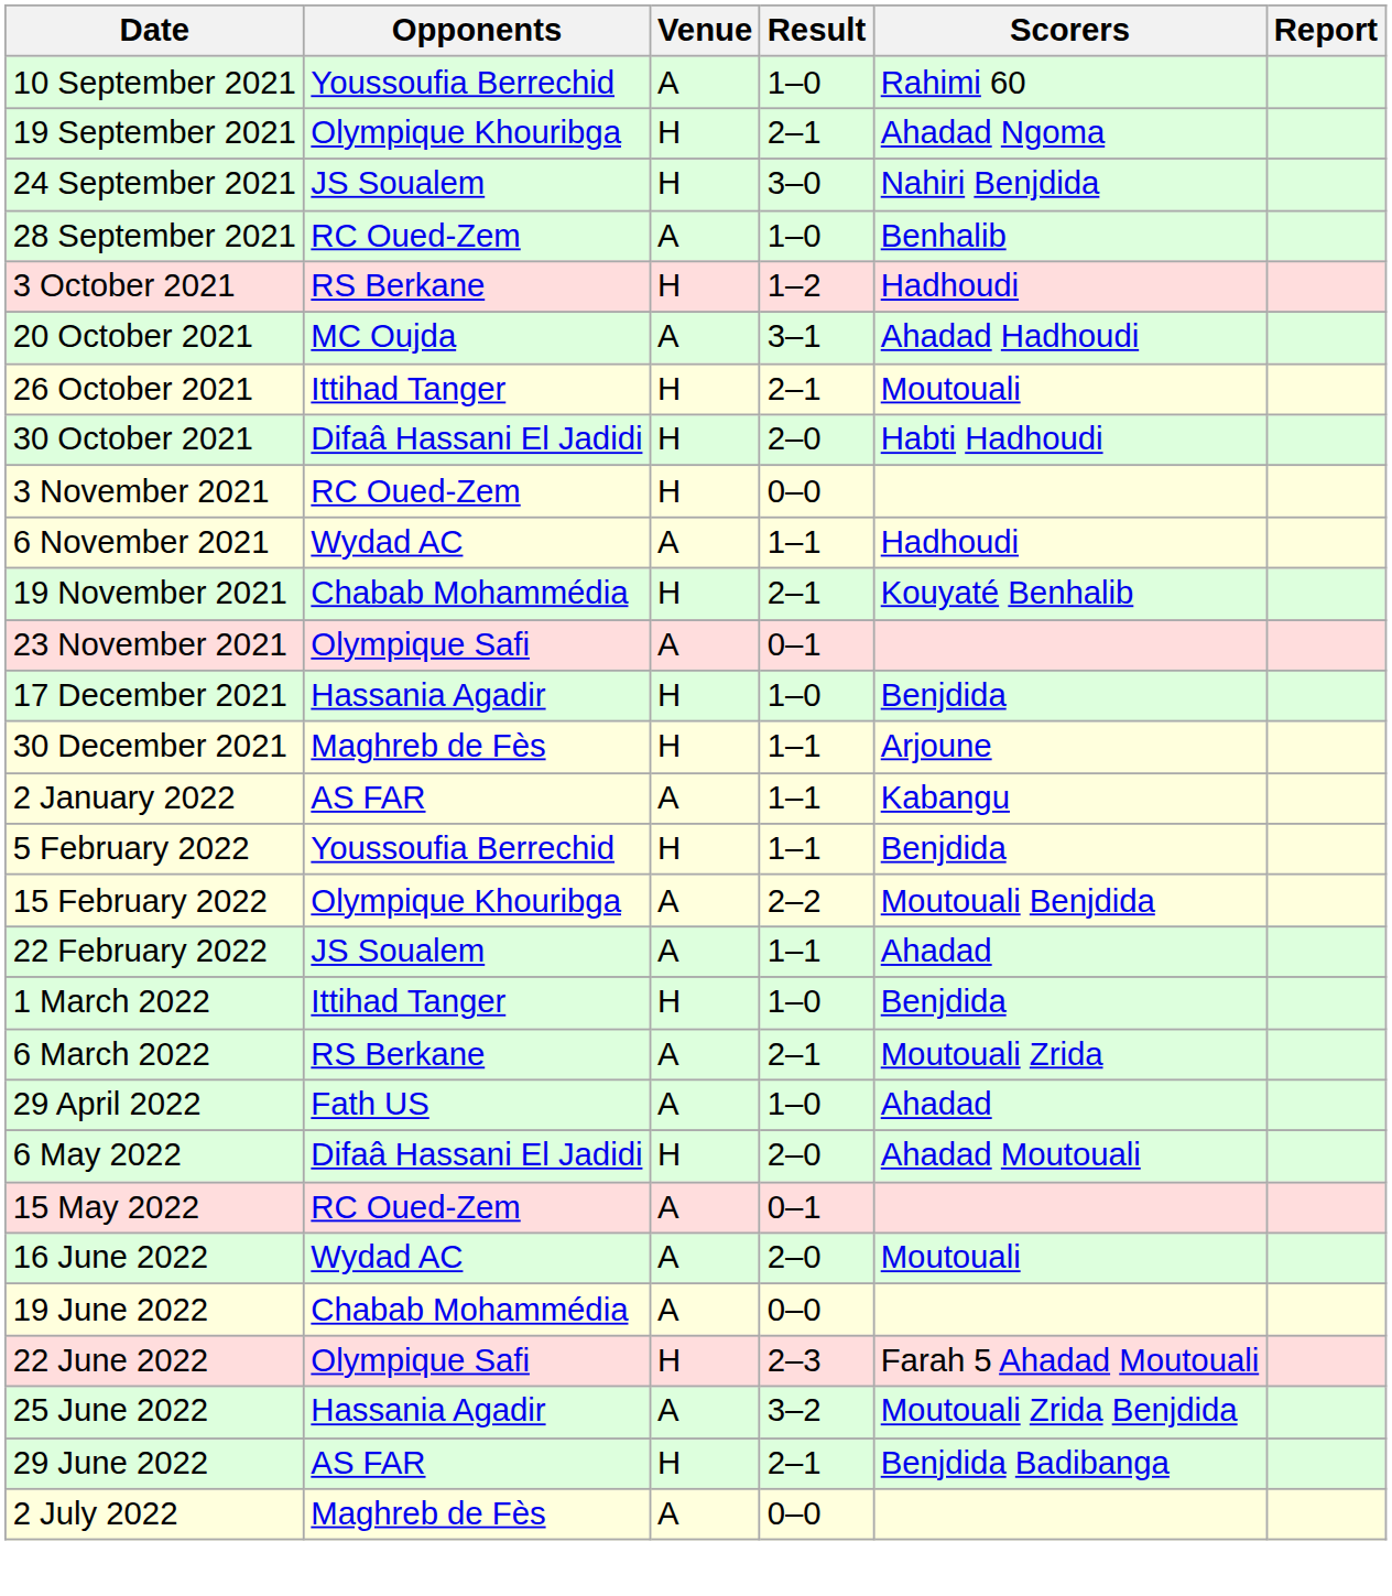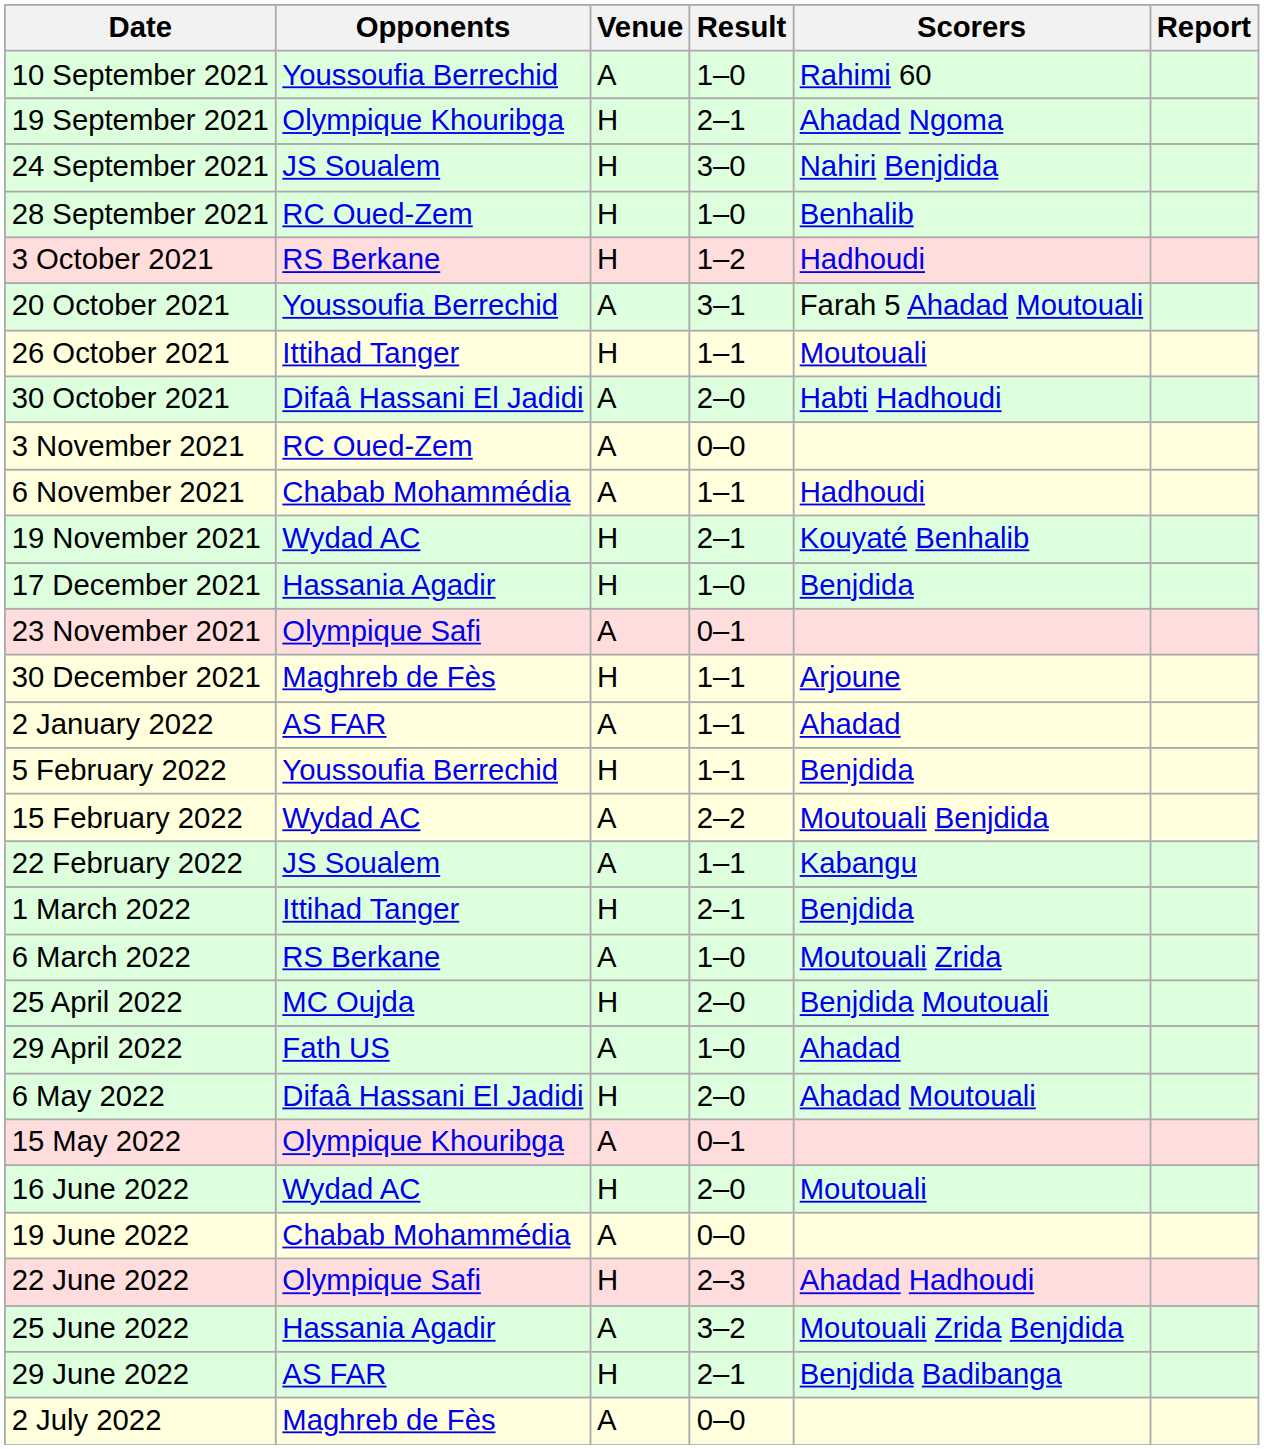 <table class="wikitable">
 <tr>
 <th>Date</th>
 <th>Opponents</th>
 <th>Venue</th>
 <th>Result</th>
 <th>Scorers</th>
 <th>Report</th>
 </tr>
 <tr bgcolor="#ddffdd">
 <td>10 September 2021</td>
 <td><a href='#'>Youssoufia Berrechid</a></td>
 <td>A</td>
 <td>1–0</td>
 <td><a href='#'>Rahimi</a> 60</td>
 <td></td>
 </tr>
 <tr bgcolor="#ddffdd">
 <td>19 September 2021</td>
 <td><a href='#'>Olympique Khouribga</a></td>
 <td>H</td>
 <td>2–1</td>
 <td><a href='#'>Ahadad</a>  <a href='#'>Ngoma</a> </td>
 <td></td>
 </tr>
 <tr bgcolor="#ddffdd">
 <td>24 September 2021</td>
 <td><a href='#'>JS Soualem</a></td>
 <td>H</td>
 <td>3–0</td>
 <td><a href='#'>Nahiri</a>  <a href='#'>Benjdida</a> </td>
 <td></td>
 </tr>
 <tr bgcolor="#ddffdd">
 <td>28 September 2021</td>
 <td><a href='#'>RC Oued-Zem</a></td>
-<td>A</td>
+<td>H</td>
 <td>1–0</td>
 <td><a href='#'>Benhalib</a> </td>
 <td></td>
 </tr>
 <tr bgcolor="#ffdddd">
 <td>3 October 2021</td>
 <td><a href='#'>RS Berkane</a></td>
 <td>H</td>
 <td>1–2</td>
 <td><a href='#'>Hadhoudi</a> </td>
 <td></td>
 </tr>
 <tr bgcolor="#ddffdd">
 <td>20 October 2021</td>
-<td><a href='#'>MC Oujda</a></td>
+<td><a href='#'>Youssoufia Berrechid</a></td>
 <td>A</td>
 <td>3–1</td>
-<td><a href='#'>Ahadad</a>  <a href='#'>Hadhoudi</a> </td>
+<td>Farah 5 <a href='#'>Ahadad</a>  <a href='#'>Moutouali</a> </td>
 <td></td>
 </tr>
 <tr bgcolor="#ffffdd">
 <td>26 October 2021</td>
 <td><a href='#'>Ittihad Tanger</a></td>
 <td>H</td>
-<td>2–1</td>
+<td>1–1</td>
 <td><a href='#'>Moutouali</a> </td>
 <td></td>
 </tr>
 <tr bgcolor="#ddffdd">
 <td>30 October 2021</td>
 <td><a href='#'>Difaâ Hassani El Jadidi</a></td>
-<td>H</td>
+<td>A</td>
 <td>2–0</td>
 <td><a href='#'>Habti</a>  <a href='#'>Hadhoudi</a> </td>
 <td></td>
 </tr>
 <tr bgcolor="#ffffdd">
 <td>3 November 2021</td>
 <td><a href='#'>RC Oued-Zem</a></td>
-<td>H</td>
+<td>A</td>
 <td>0–0</td>
 <td></td>
 <td></td>
 </tr>
 <tr bgcolor="#ffffdd">
 <td>6 November 2021</td>
-<td><a href='#'>Wydad AC</a></td>
+<td><a href='#'>Chabab Mohammédia</a></td>
 <td>A</td>
 <td>1–1</td>
 <td><a href='#'>Hadhoudi</a> </td>
 <td></td>
 </tr>
 <tr bgcolor="#ddffdd">
 <td>19 November 2021</td>
-<td><a href='#'>Chabab Mohammédia</a></td>
+<td><a href='#'>Wydad AC</a></td>
 <td>H</td>
 <td>2–1</td>
 <td><a href='#'>Kouyaté</a>  <a href='#'>Benhalib</a> </td>
+<td></td>
+</tr>
+<tr bgcolor="#ddffdd">
+<td>17 December 2021</td>
+<td><a href='#'>Hassania Agadir</a></td>
+<td>H</td>
+<td>1–0</td>
+<td><a href='#'>Benjdida</a> </td>
 <td></td>
 </tr>
 <tr bgcolor="#ffdddd">
 <td>23 November 2021</td>
 <td><a href='#'>Olympique Safi</a></td>
 <td>A</td>
 <td>0–1</td>
 <td></td>
-<td></td>
-</tr>
-<tr bgcolor="#ddffdd">
-<td>17 December 2021</td>
-<td><a href='#'>Hassania Agadir</a></td>
-<td>H</td>
-<td>1–0</td>
-<td><a href='#'>Benjdida</a> </td>
 <td></td>
 </tr>
 <tr bgcolor="#ffffdd">
 <td>30 December 2021</td>
 <td><a href='#'>Maghreb de Fès</a></td>
 <td>H</td>
 <td>1–1</td>
 <td><a href='#'>Arjoune</a> </td>
 <td></td>
 </tr>
 <tr bgcolor="#ffffdd">
 <td>2 January 2022</td>
 <td><a href='#'>AS FAR</a></td>
 <td>A</td>
 <td>1–1</td>
-<td><a href='#'>Kabangu</a> </td>
+<td><a href='#'>Ahadad</a> </td>
 <td></td>
 </tr>
 <tr bgcolor="#ffffdd">
 <td>5 February 2022</td>
 <td><a href='#'>Youssoufia Berrechid</a></td>
 <td>H</td>
 <td>1–1</td>
 <td><a href='#'>Benjdida</a> </td>
 <td></td>
 </tr>
 <tr bgcolor="#ffffdd">
 <td>15 February 2022</td>
-<td><a href='#'>Olympique Khouribga</a></td>
+<td><a href='#'>Wydad AC</a></td>
 <td>A</td>
 <td>2–2</td>
 <td><a href='#'>Moutouali</a>  <a href='#'>Benjdida</a> </td>
 <td></td>
 </tr>
 <tr bgcolor="#ddffdd">
 <td>22 February 2022</td>
 <td><a href='#'>JS Soualem</a></td>
 <td>A</td>
 <td>1–1</td>
-<td><a href='#'>Ahadad</a> </td>
+<td><a href='#'>Kabangu</a> </td>
 <td></td>
 </tr>
 <tr bgcolor="#ddffdd">
 <td>1 March 2022</td>
 <td><a href='#'>Ittihad Tanger</a></td>
 <td>H</td>
-<td>1–0</td>
+<td>2–1</td>
 <td><a href='#'>Benjdida</a> </td>
 <td></td>
 </tr>
 <tr bgcolor="#ddffdd">
 <td>6 March 2022</td>
 <td><a href='#'>RS Berkane</a></td>
 <td>A</td>
-<td>2–1</td>
+<td>1–0</td>
 <td><a href='#'>Moutouali</a>  <a href='#'>Zrida</a> </td>
+<td></td>
+</tr>
+<tr bgcolor="#ddffdd">
+<td>25 April 2022</td>
+<td><a href='#'>MC Oujda</a></td>
+<td>H</td>
+<td>2–0</td>
+<td><a href='#'>Benjdida</a>  <a href='#'>Moutouali</a> </td>
 <td></td>
 </tr>
 <tr bgcolor="#ddffdd">
 <td>29 April 2022</td>
 <td><a href='#'>Fath US</a></td>
 <td>A</td>
 <td>1–0</td>
 <td><a href='#'>Ahadad</a> </td>
 <td></td>
 </tr>
 <tr bgcolor="#ddffdd">
 <td>6 May 2022</td>
 <td><a href='#'>Difaâ Hassani El Jadidi</a></td>
 <td>H</td>
 <td>2–0</td>
 <td><a href='#'>Ahadad</a>  <a href='#'>Moutouali</a> </td>
 <td></td>
 </tr>
 <tr bgcolor="#ffdddd">
 <td>15 May 2022</td>
-<td><a href='#'>RC Oued-Zem</a></td>
+<td><a href='#'>Olympique Khouribga</a></td>
 <td>A</td>
 <td>0–1</td>
 <td></td>
 <td></td>
 </tr>
 <tr bgcolor="#ddffdd">
 <td>16 June 2022</td>
 <td><a href='#'>Wydad AC</a></td>
-<td>A</td>
+<td>H</td>
 <td>2–0</td>
 <td><a href='#'>Moutouali</a> </td>
 <td></td>
 </tr>
 <tr bgcolor="#ffffdd">
 <td>19 June 2022</td>
 <td><a href='#'>Chabab Mohammédia</a></td>
 <td>A</td>
 <td>0–0</td>
 <td></td>
 <td></td>
 </tr>
 <tr bgcolor="#ffdddd">
 <td>22 June 2022</td>
 <td><a href='#'>Olympique Safi</a></td>
 <td>H</td>
 <td>2–3</td>
-<td>Farah 5 <a href='#'>Ahadad</a>  <a href='#'>Moutouali</a> </td>
+<td><a href='#'>Ahadad</a>  <a href='#'>Hadhoudi</a> </td>
 <td></td>
 </tr>
 <tr bgcolor="#ddffdd">
 <td>25 June 2022</td>
 <td><a href='#'>Hassania Agadir</a></td>
 <td>A</td>
 <td>3–2</td>
 <td><a href='#'>Moutouali</a>  <a href='#'>Zrida</a>  <a href='#'>Benjdida</a> </td>
 <td></td>
 </tr>
 <tr bgcolor="#ddffdd">
 <td>29 June 2022</td>
 <td><a href='#'>AS FAR</a></td>
 <td>H</td>
 <td>2–1</td>
 <td><a href='#'>Benjdida</a>  <a href='#'>Badibanga</a> </td>
 <td></td>
 </tr>
 <tr bgcolor="#ffffdd">
 <td>2 July 2022</td>
 <td><a href='#'>Maghreb de Fès</a></td>
 <td>A</td>
 <td>0–0</td>
 <td></td>
 <td></td>
 </tr>
 </table>
